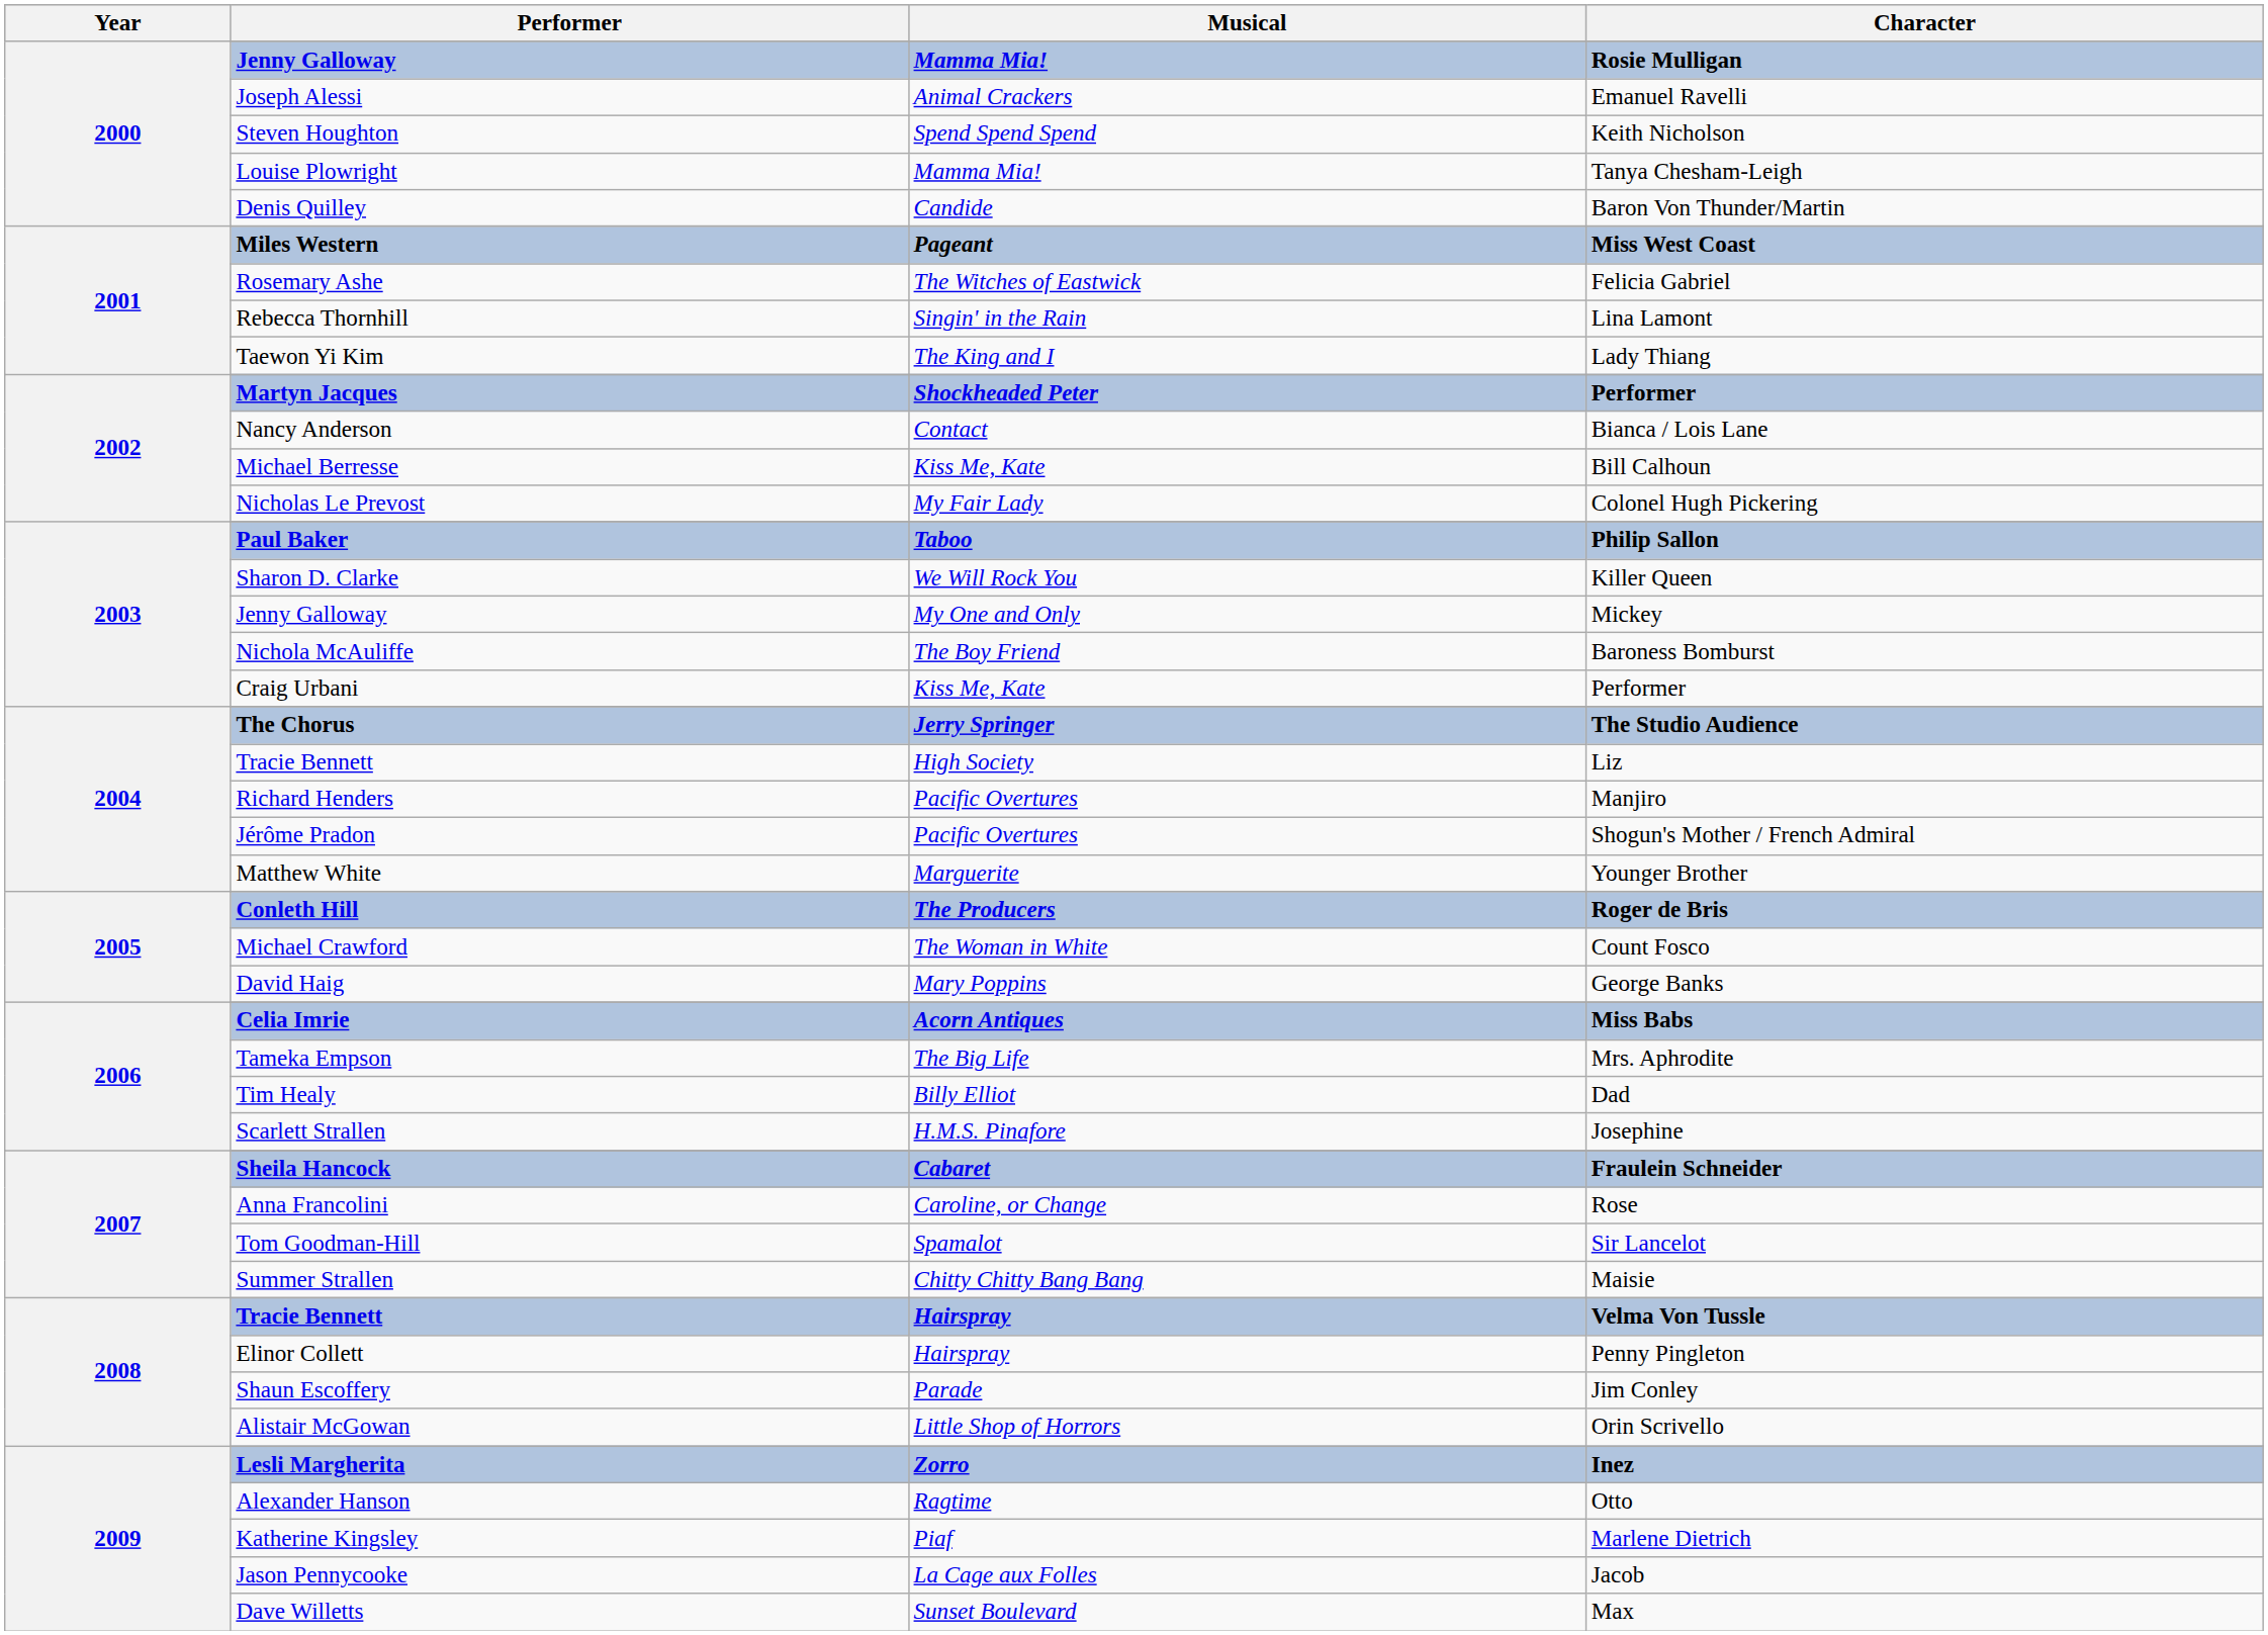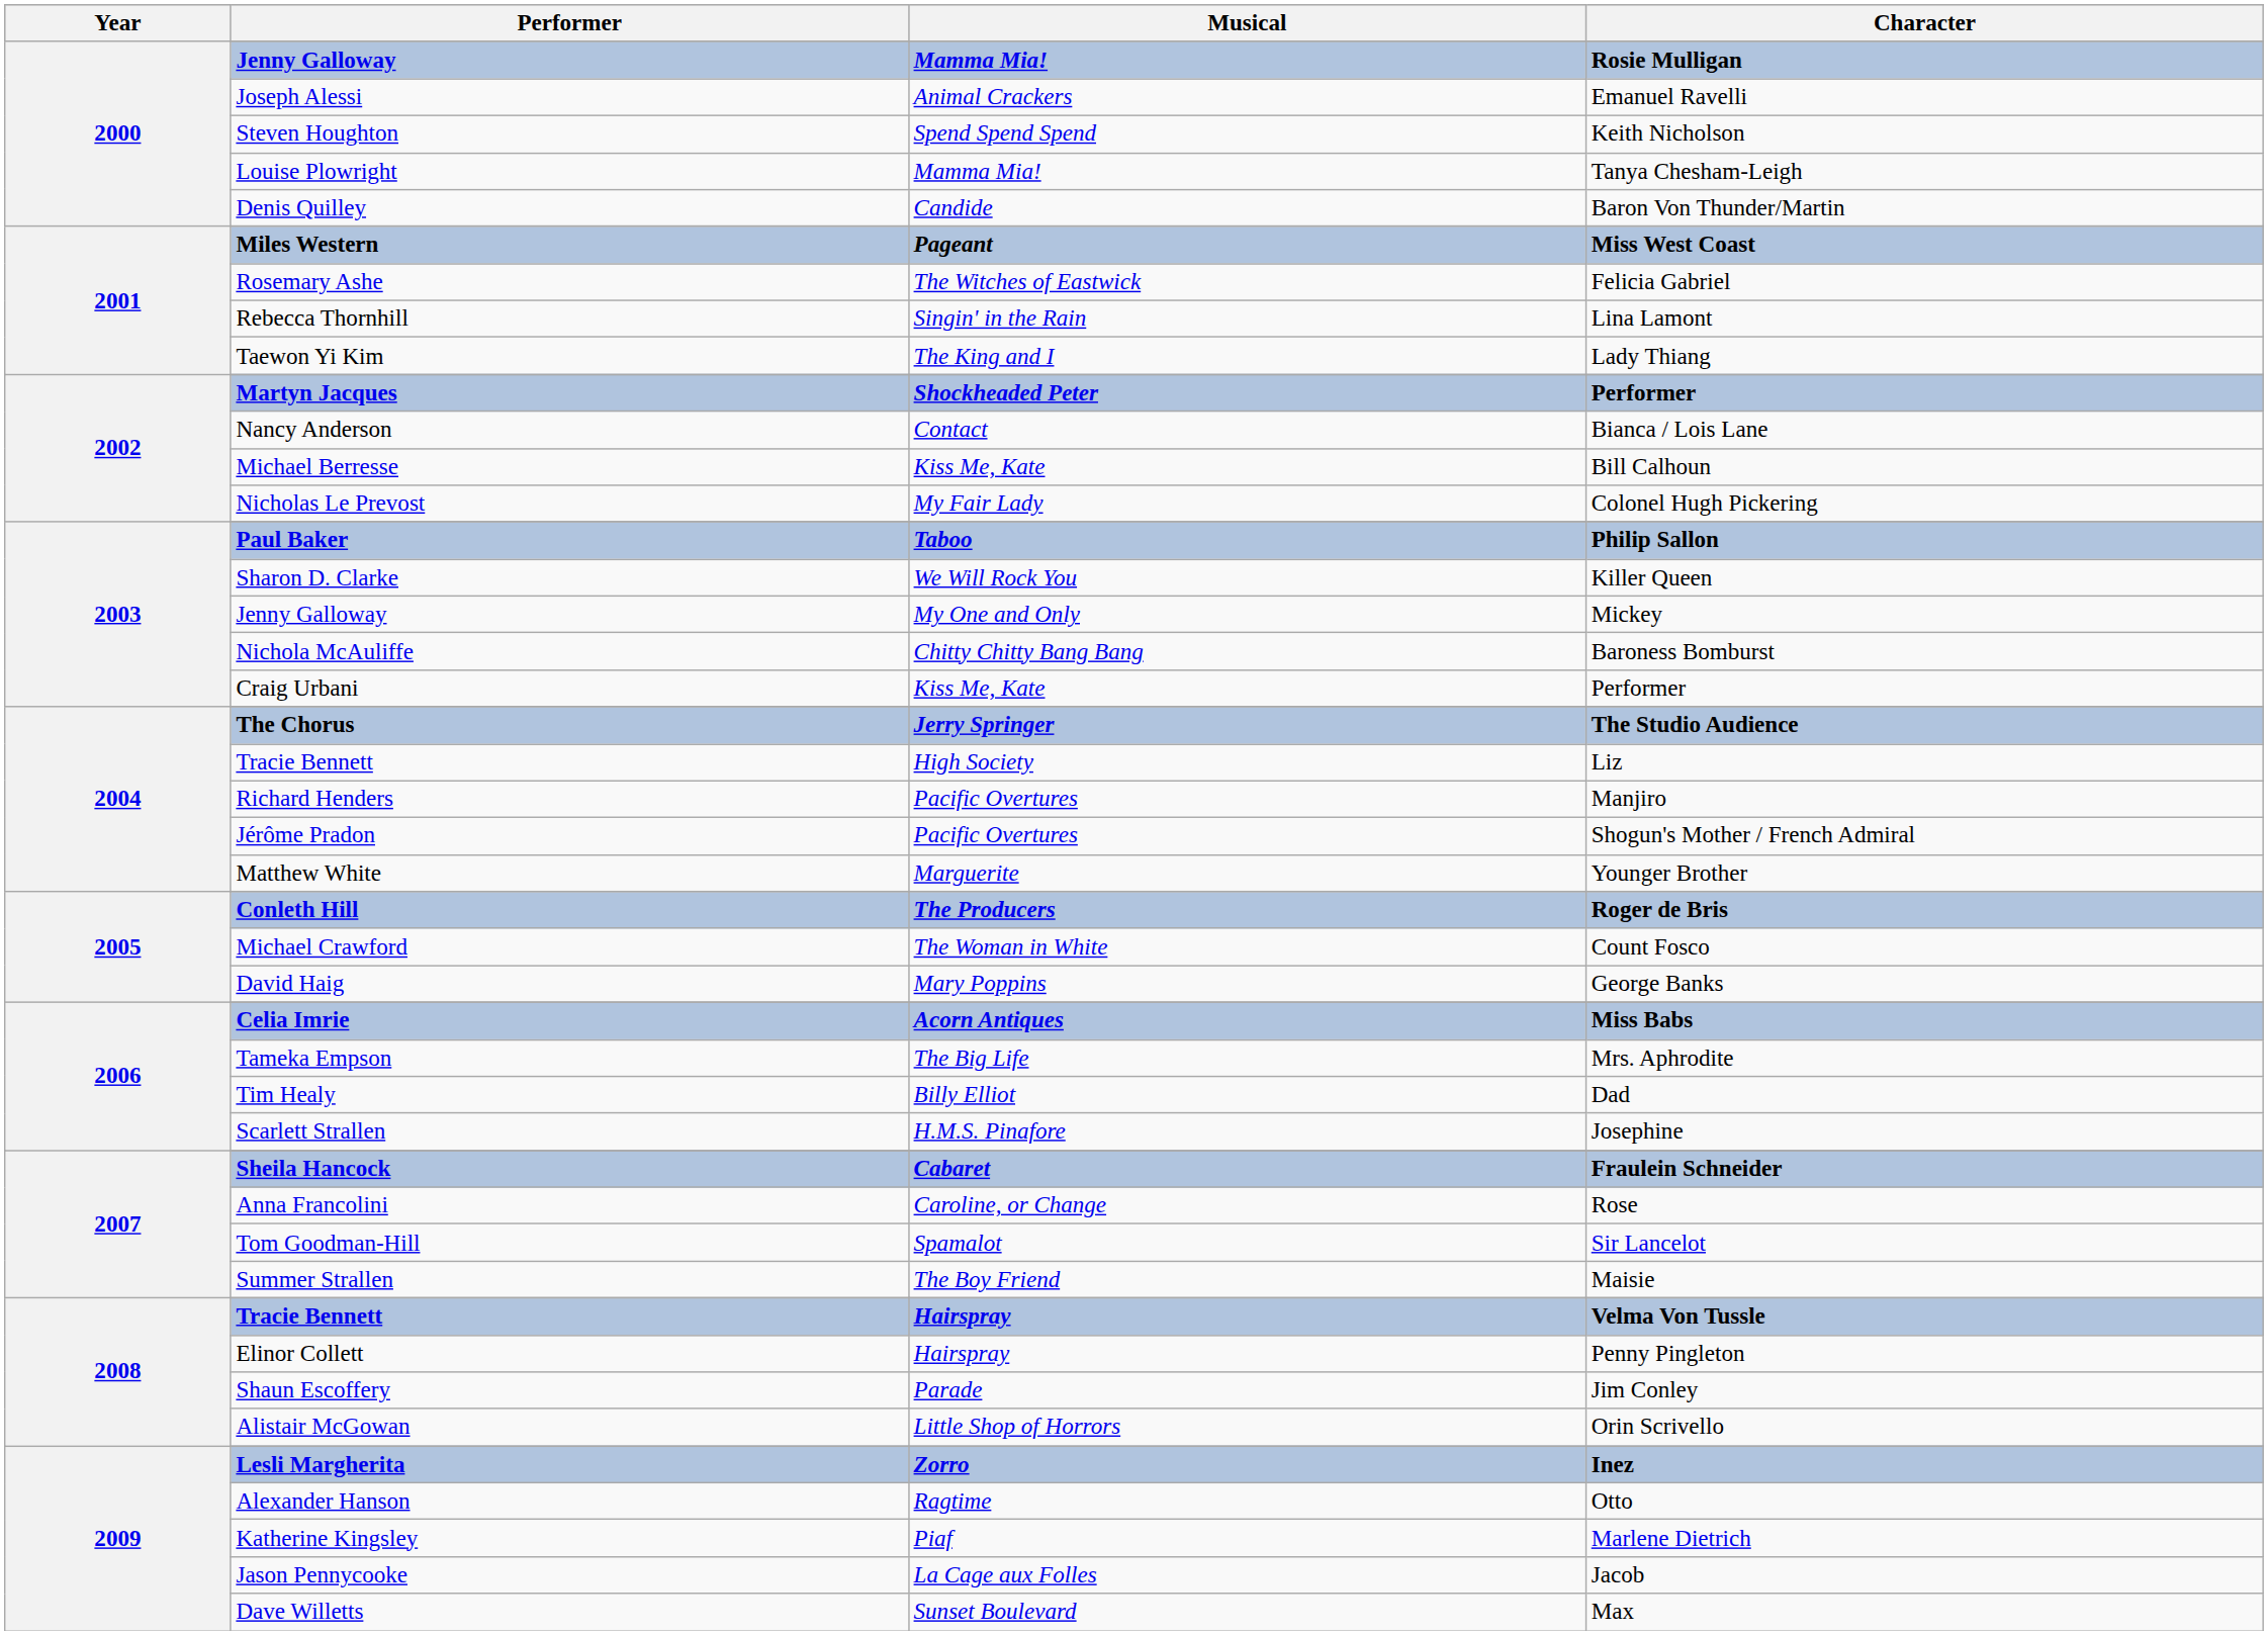 <table class="wikitable" style="width:98%;">
 <tr style="background:#bebebe;">
 <th style="width:10%;">Year</th>
 <th style="width:30%;">Performer</th>
 <th style="width:30%;">Musical</th>
 <th style="width:30%;">Character</th>
 </tr>
 <tr>
 <th rowspan="6" align="center"><a href='#'>2000</a></th>
 </tr>
 <tr style="background:#B0C4DE">
 <td><strong><a href='#'>Jenny Galloway</a></strong></td>
 <td><strong><em><a href='#'>Mamma Mia!</a></em></strong></td>
 <td><strong>Rosie Mulligan</strong></td>
 </tr>
 <tr>
 <td><a href='#'>Joseph Alessi</a></td>
 <td><em><a href='#'>Animal Crackers</a></em></td>
 <td>Emanuel Ravelli</td>
 </tr>
 <tr>
 <td><a href='#'>Steven Houghton</a></td>
 <td><em><a href='#'>Spend Spend Spend</a></em></td>
 <td>Keith Nicholson</td>
 </tr>
 <tr>
 <td><a href='#'>Louise Plowright</a></td>
 <td><em><a href='#'>Mamma Mia!</a></em></td>
 <td>Tanya Chesham-Leigh</td>
 </tr>
 <tr>
 <td><a href='#'>Denis Quilley</a></td>
 <td><em><a href='#'>Candide</a></em></td>
 <td>Baron Von Thunder/Martin</td>
 </tr>
 <tr>
 <th rowspan="5" align="center"><a href='#'>2001</a></th>
 </tr>
 <tr style="background:#B0C4DE">
 <td><strong>Miles Western</strong></td>
 <td><strong><em>Pageant</em></strong></td>
 <td><strong>Miss West Coast</strong></td>
 </tr>
 <tr>
 <td><a href='#'>Rosemary Ashe</a></td>
 <td><em><a href='#'>The Witches of Eastwick</a></em></td>
 <td>Felicia Gabriel</td>
 </tr>
 <tr>
 <td>Rebecca Thornhill</td>
 <td><em><a href='#'>Singin' in the Rain</a></em></td>
 <td>Lina Lamont</td>
 </tr>
 <tr>
 <td>Taewon Yi Kim</td>
 <td><em><a href='#'>The King and I</a></em></td>
 <td>Lady Thiang</td>
 </tr>
 <tr>
 <th rowspan="5" align="center"><a href='#'>2002</a></th>
 </tr>
 <tr style="background:#B0C4DE">
 <td><strong><a href='#'>Martyn Jacques</a></strong></td>
 <td><strong><em><a href='#'>Shockheaded Peter</a></em></strong></td>
 <td><strong>Performer</strong></td>
 </tr>
 <tr>
 <td>Nancy Anderson</td>
 <td><em><a href='#'>Contact</a></em></td>
 <td>Bianca / Lois Lane</td>
 </tr>
 <tr>
 <td><a href='#'>Michael Berresse</a></td>
 <td><em><a href='#'>Kiss Me, Kate</a></em></td>
 <td>Bill Calhoun</td>
 </tr>
 <tr>
 <td><a href='#'>Nicholas Le Prevost</a></td>
 <td><em><a href='#'>My Fair Lady</a></em></td>
 <td>Colonel Hugh Pickering</td>
 </tr>
 <tr>
 <th rowspan="6" align="center"><a href='#'>2003</a></th>
 </tr>
 <tr style="background:#B0C4DE">
 <td><strong><a href='#'>Paul Baker</a></strong></td>
 <td><strong><em><a href='#'>Taboo</a></em></strong></td>
 <td><strong>Philip Sallon</strong></td>
 </tr>
 <tr>
 <td><a href='#'>Sharon D. Clarke</a></td>
 <td><em><a href='#'>We Will Rock You</a></em></td>
 <td>Killer Queen</td>
 </tr>
 <tr>
 <td><a href='#'>Jenny Galloway</a></td>
 <td><em><a href='#'>My One and Only</a></em></td>
 <td>Mickey</td>
 </tr>
 <tr>
 <td><a href='#'>Nichola McAuliffe</a></td>
-<td><em><a href='#'>The Boy Friend</a></em></td>
+<td><em><a href='#'>Chitty Chitty Bang Bang</a></em></td>
 <td>Baroness Bomburst</td>
 </tr>
 <tr>
 <td>Craig Urbani</td>
 <td><em><a href='#'>Kiss Me, Kate</a></em></td>
 <td>Performer</td>
 </tr>
 <tr>
 <th rowspan="6" align="center"><a href='#'>2004</a></th>
 </tr>
 <tr style="background:#B0C4DE">
 <td><strong>The Chorus</strong></td>
 <td><strong><em><a href='#'>Jerry Springer</a></em></strong></td>
 <td><strong>The Studio Audience</strong></td>
 </tr>
 <tr>
 <td><a href='#'>Tracie Bennett</a></td>
 <td><em><a href='#'>High Society</a></em></td>
 <td>Liz</td>
 </tr>
 <tr>
 <td><a href='#'>Richard Henders</a></td>
 <td><em><a href='#'>Pacific Overtures</a></em></td>
 <td>Manjiro</td>
 </tr>
 <tr>
 <td><a href='#'>Jérôme Pradon</a></td>
 <td><em><a href='#'>Pacific Overtures</a></em></td>
 <td>Shogun's Mother / French Admiral</td>
 </tr>
 <tr>
 <td>Matthew White</td>
 <td><em><a href='#'>Marguerite</a></em></td>
 <td>Younger Brother</td>
 </tr>
 <tr>
 <th rowspan="4" align="center"><a href='#'>2005</a></th>
 </tr>
 <tr style="background:#B0C4DE">
 <td><strong><a href='#'>Conleth Hill</a></strong></td>
 <td><strong><em><a href='#'>The Producers</a></em></strong></td>
 <td><strong>Roger de Bris</strong></td>
 </tr>
 <tr>
 <td><a href='#'>Michael Crawford</a></td>
 <td><em><a href='#'>The Woman in White</a></em></td>
 <td>Count Fosco</td>
 </tr>
 <tr>
 <td><a href='#'>David Haig</a></td>
 <td><em><a href='#'>Mary Poppins</a></em></td>
 <td>George Banks</td>
 </tr>
 <tr>
 <th rowspan="5" align="center"><a href='#'>2006</a></th>
 </tr>
 <tr style="background:#B0C4DE">
 <td><strong><a href='#'>Celia Imrie</a></strong></td>
 <td><strong><em><a href='#'>Acorn Antiques</a></em></strong></td>
 <td><strong>Miss Babs</strong></td>
 </tr>
 <tr>
 <td><a href='#'>Tameka Empson</a></td>
 <td><em><a href='#'>The Big Life</a></em></td>
 <td>Mrs. Aphrodite</td>
 </tr>
 <tr>
 <td><a href='#'>Tim Healy</a></td>
 <td><em><a href='#'>Billy Elliot</a></em></td>
 <td>Dad</td>
 </tr>
 <tr>
 <td><a href='#'>Scarlett Strallen</a></td>
 <td><em><a href='#'>H.M.S. Pinafore</a></em></td>
 <td>Josephine</td>
 </tr>
 <tr>
 <th rowspan="5" align="center"><a href='#'>2007</a></th>
 </tr>
 <tr style="background:#B0C4DE">
 <td><strong><a href='#'>Sheila Hancock</a></strong></td>
 <td><strong><em><a href='#'>Cabaret</a></em></strong></td>
 <td><strong>Fraulein Schneider</strong></td>
 </tr>
 <tr>
 <td><a href='#'>Anna Francolini</a></td>
 <td><em><a href='#'>Caroline, or Change</a></em></td>
 <td>Rose</td>
 </tr>
 <tr>
 <td><a href='#'>Tom Goodman-Hill</a></td>
 <td><em><a href='#'>Spamalot</a></em></td>
 <td><a href='#'>Sir Lancelot</a></td>
 </tr>
 <tr>
 <td><a href='#'>Summer Strallen</a></td>
-<td><em><a href='#'>Chitty Chitty Bang Bang</a></em></td>
+<td><em><a href='#'>The Boy Friend</a></em></td>
 <td>Maisie</td>
 </tr>
 <tr>
 <th rowspan="5" align="center"><a href='#'>2008</a></th>
 </tr>
 <tr style="background:#B0C4DE">
 <td><strong><a href='#'>Tracie Bennett</a></strong></td>
 <td><strong><em><a href='#'>Hairspray</a></em></strong></td>
 <td><strong>Velma Von Tussle</strong></td>
 </tr>
 <tr>
 <td>Elinor Collett</td>
 <td><em><a href='#'>Hairspray</a></em></td>
 <td>Penny Pingleton</td>
 </tr>
 <tr>
 <td><a href='#'>Shaun Escoffery</a></td>
 <td><em><a href='#'>Parade</a></em></td>
 <td>Jim Conley</td>
 </tr>
 <tr>
 <td><a href='#'>Alistair McGowan</a></td>
 <td><em><a href='#'>Little Shop of Horrors</a></em></td>
 <td>Orin Scrivello</td>
 </tr>
 <tr>
 <th rowspan="6" align="center"><a href='#'>2009</a></th>
 </tr>
 <tr style="background:#B0C4DE">
 <td><strong><a href='#'>Lesli Margherita</a></strong></td>
 <td><strong><em><a href='#'>Zorro</a></em></strong></td>
 <td><strong>Inez</strong></td>
 </tr>
 <tr>
 <td><a href='#'>Alexander Hanson</a></td>
 <td><em><a href='#'>Ragtime</a></em></td>
 <td>Otto</td>
 </tr>
 <tr>
 <td><a href='#'>Katherine Kingsley</a></td>
 <td><em><a href='#'>Piaf</a></em></td>
 <td><a href='#'>Marlene Dietrich</a></td>
 </tr>
 <tr>
 <td><a href='#'>Jason Pennycooke</a></td>
 <td><em><a href='#'>La Cage aux Folles</a></em></td>
 <td>Jacob</td>
 </tr>
 <tr>
 <td><a href='#'>Dave Willetts</a></td>
 <td><em><a href='#'>Sunset Boulevard</a></em></td>
 <td>Max</td>
 </tr>
 </table>
